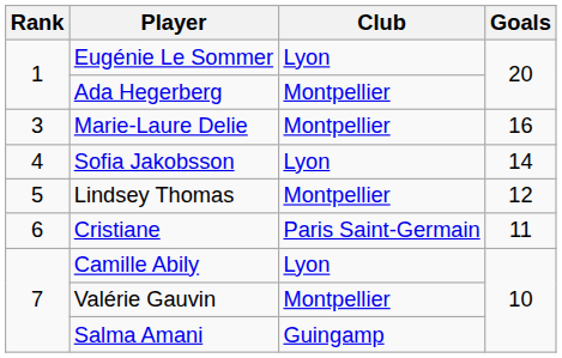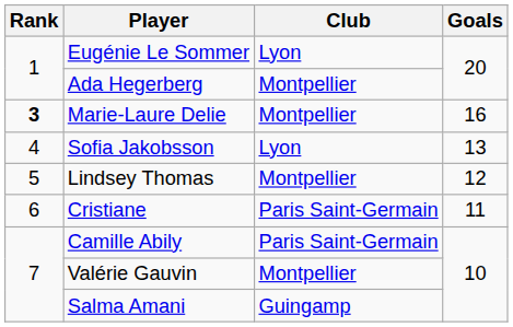 <table class="wikitable" style="text-align:center">
 <tr>
 <th>Rank</th>
 <th>Player</th>
 <th>Club</th>
 <th>Goals</th>
 </tr>
 <tr>
 <td rowspan=2>1</td>
 <td align="left"> <a href='#'>Eugénie Le Sommer</a></td>
 <td align="left"><a href='#'>Lyon</a></td>
 <td rowspan=2>20</td>
 </tr>
 <tr>
 <td align="left"> <a href='#'>Ada Hegerberg</a></td>
 <td align="left"><a href='#'>Montpellier</a></td>
 </tr>
 <tr>
-<td>3</td>
+<td><strong>3</strong></td>
 <td align="left"> <a href='#'>Marie-Laure Delie</a></td>
 <td align="left"><a href='#'>Montpellier</a></td>
 <td>16</td>
 </tr>
 <tr>
 <td>4</td>
 <td align="left"> <a href='#'>Sofia Jakobsson</a></td>
 <td align="left"><a href='#'>Lyon</a></td>
-<td>14</td>
+<td>13</td>
 </tr>
 <tr>
 <td>5</td>
 <td align="left"> Lindsey Thomas</td>
 <td align="left"><a href='#'>Montpellier</a></td>
 <td>12</td>
 </tr>
 <tr>
 <td>6</td>
 <td align="left"> <a href='#'>Cristiane</a></td>
 <td align="left"><a href='#'>Paris Saint-Germain</a></td>
 <td>11</td>
 </tr>
 <tr>
 <td rowspan=3>7</td>
 <td align="left"> <a href='#'>Camille Abily</a></td>
-<td align="left"><a href='#'>Lyon</a></td>
+<td align="left"><a href='#'>Paris Saint-Germain</a></td>
 <td rowspan=3>10</td>
 </tr>
 <tr>
 <td align="left"> Valérie Gauvin</td>
 <td align="left"><a href='#'>Montpellier</a></td>
 </tr>
 <tr>
 <td align="left"> <a href='#'>Salma Amani</a></td>
 <td align="left"><a href='#'>Guingamp</a></td>
 </tr>
 </table>
